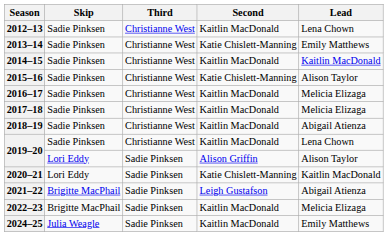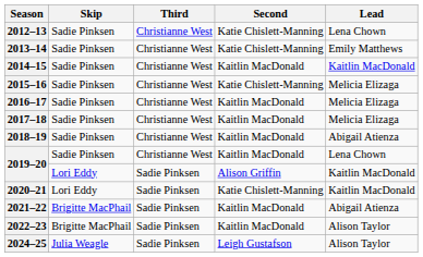 <table class="wikitable">
 <tr>
 <th scope="col">Season</th>
 <th scope="col">Skip</th>
 <th scope="col">Third</th>
 <th scope="col">Second</th>
 <th scope="col">Lead</th>
 </tr>
 <tr>
 <th scope="row">2012–13</th>
 <td>Sadie Pinksen</td>
 <td><a href='#'>Christianne West</a></td>
-<td>Kaitlin MacDonald</td>
+<td>Katie Chislett-Manning</td>
 <td>Lena Chown</td>
 </tr>
 <tr>
 <th scope="row">2013–14</th>
 <td>Sadie Pinksen</td>
 <td>Christianne West</td>
 <td>Katie Chislett-Manning</td>
 <td>Emily Matthews</td>
 </tr>
 <tr>
 <th scope="row">2014–15</th>
 <td>Sadie Pinksen</td>
 <td>Christianne West</td>
 <td>Kaitlin MacDonald</td>
 <td><a href='#'>Kaitlin MacDonald</a></td>
 </tr>
 <tr>
 <th scope="row">2015–16</th>
 <td>Sadie Pinksen</td>
 <td>Christianne West</td>
 <td>Katie Chislett-Manning</td>
-<td>Alison Taylor</td>
+<td>Melicia Elizaga</td>
 </tr>
 <tr>
 <th scope="row">2016–17</th>
 <td>Sadie Pinksen</td>
 <td>Christianne West</td>
 <td>Kaitlin MacDonald</td>
 <td>Melicia Elizaga</td>
 </tr>
 <tr>
 <th scope="row">2017–18</th>
 <td>Sadie Pinksen</td>
 <td>Christianne West</td>
 <td>Kaitlin MacDonald</td>
 <td>Melicia Elizaga</td>
 </tr>
 <tr>
 <th scope="row">2018–19</th>
 <td>Sadie Pinksen</td>
 <td>Christianne West</td>
 <td>Kaitlin MacDonald</td>
 <td>Abigail Atienza</td>
 </tr>
 <tr>
 <th scope="row" rowspan=2>2019–20</th>
 <td>Sadie Pinksen</td>
 <td>Christianne West</td>
 <td>Kaitlin MacDonald</td>
 <td>Lena Chown</td>
 </tr>
 <tr>
 <td><a href='#'>Lori Eddy</a></td>
 <td>Sadie Pinksen</td>
 <td><a href='#'>Alison Griffin</a></td>
-<td>Alison Taylor</td>
+<td>Kaitlin MacDonald</td>
 </tr>
 <tr>
 <th scope="row">2020–21</th>
 <td>Lori Eddy</td>
 <td>Sadie Pinksen</td>
 <td>Katie Chislett-Manning</td>
 <td>Kaitlin MacDonald</td>
 </tr>
 <tr>
 <th scope="row">2021–22</th>
 <td><a href='#'>Brigitte MacPhail</a></td>
 <td>Sadie Pinksen</td>
-<td><a href='#'>Leigh Gustafson</a></td>
+<td>Kaitlin MacDonald</td>
 <td>Abigail Atienza</td>
 </tr>
 <tr>
 <th scope="row">2022–23</th>
 <td>Brigitte MacPhail</td>
 <td>Sadie Pinksen</td>
 <td>Kaitlin MacDonald</td>
-<td>Melicia Elizaga</td>
+<td>Alison Taylor</td>
 </tr>
 <tr>
 <th scope="row">2024–25</th>
 <td><a href='#'>Julia Weagle</a></td>
 <td>Sadie Pinksen</td>
-<td>Kaitlin MacDonald</td>
-<td>Emily Matthews</td>
+<td><a href='#'>Leigh Gustafson</a></td>
+<td>Alison Taylor</td>
 </tr>
 </table>
